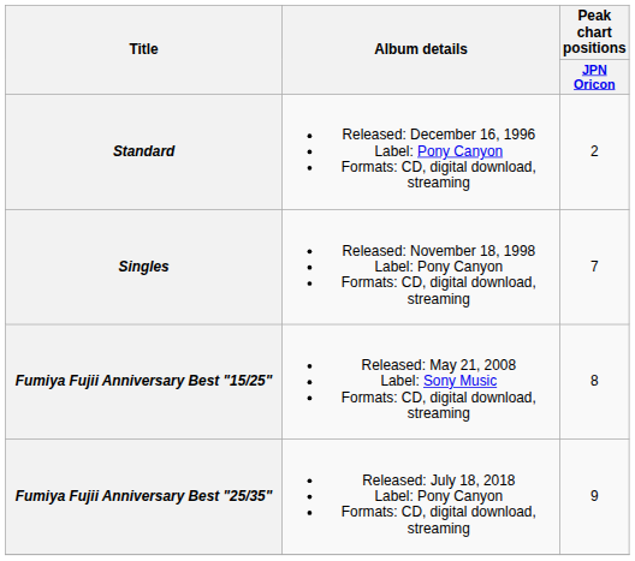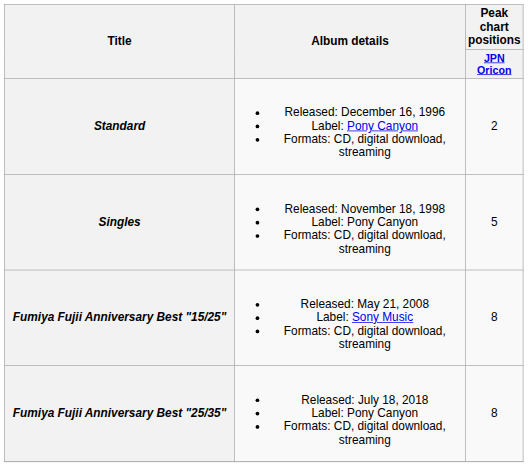 <table class="wikitable plainrowheaders" style="text-align:center;">
 <tr>
 <th scope="col" rowspan="2" style="width:19em;">Title</th>
 <th scope="col" rowspan="2" style="width:19em;">Album details</th>
 <th scope="col">Peak chart positions</th>
 </tr>
 <tr>
 <th scope="col" style="width:2.9em;font-size:90%;"><a href='#'>JPN<br>Oricon</a><br></th>
 </tr>
 <tr>
 <th scope="row"><em>Standard</em></th>
 <td><br><ul><li>Released: December 16, 1996</li><li>Label: <a href='#'>Pony Canyon</a></li><li>Formats: CD, digital download, streaming</li></ul></td>
 <td>2</td>
 </tr>
 <tr>
 <th scope="row"><em>Singles</em></th>
 <td><br><ul><li>Released: November 18, 1998</li><li>Label: Pony Canyon</li><li>Formats: CD, digital download, streaming</li></ul></td>
-<td>7</td>
+<td>5</td>
 </tr>
 <tr>
 <th scope="row"><em>Fumiya Fujii Anniversary Best "15/25"</em></th>
 <td><br><ul><li>Released: May 21, 2008</li><li>Label: <a href='#'>Sony Music</a></li><li>Formats: CD, digital download, streaming</li></ul></td>
 <td>8</td>
 </tr>
 <tr>
 <th scope="row"><em>Fumiya Fujii Anniversary Best "25/35"</em></th>
 <td><br><ul><li>Released: July 18, 2018</li><li>Label: Pony Canyon</li><li>Formats: CD, digital download, streaming</li></ul></td>
-<td>9</td>
+<td>8</td>
 </tr>
 <tr>
 </tr>
 </table>
